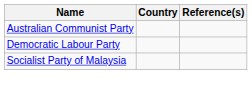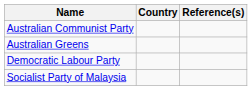 <table class="wikitable sortable">
 <tr>
 <th>Name</th>
 <th>Country</th>
 <th>Reference(s)</th>
 </tr>
 <tr>
 <td><a href='#'>Australian Communist Party</a></td>
+<td></td>
+<td></td>
+</tr>
+<tr>
+<td><a href='#'>Australian Greens</a></td>
 <td></td>
 <td></td>
 </tr>
 <tr>
 <td><a href='#'>Democratic Labour Party</a></td>
 <td></td>
 <td></td>
 </tr>
 <tr>
 <td><a href='#'>Socialist Party of Malaysia</a></td>
 <td></td>
 <td></td>
 </tr>
 </table>
